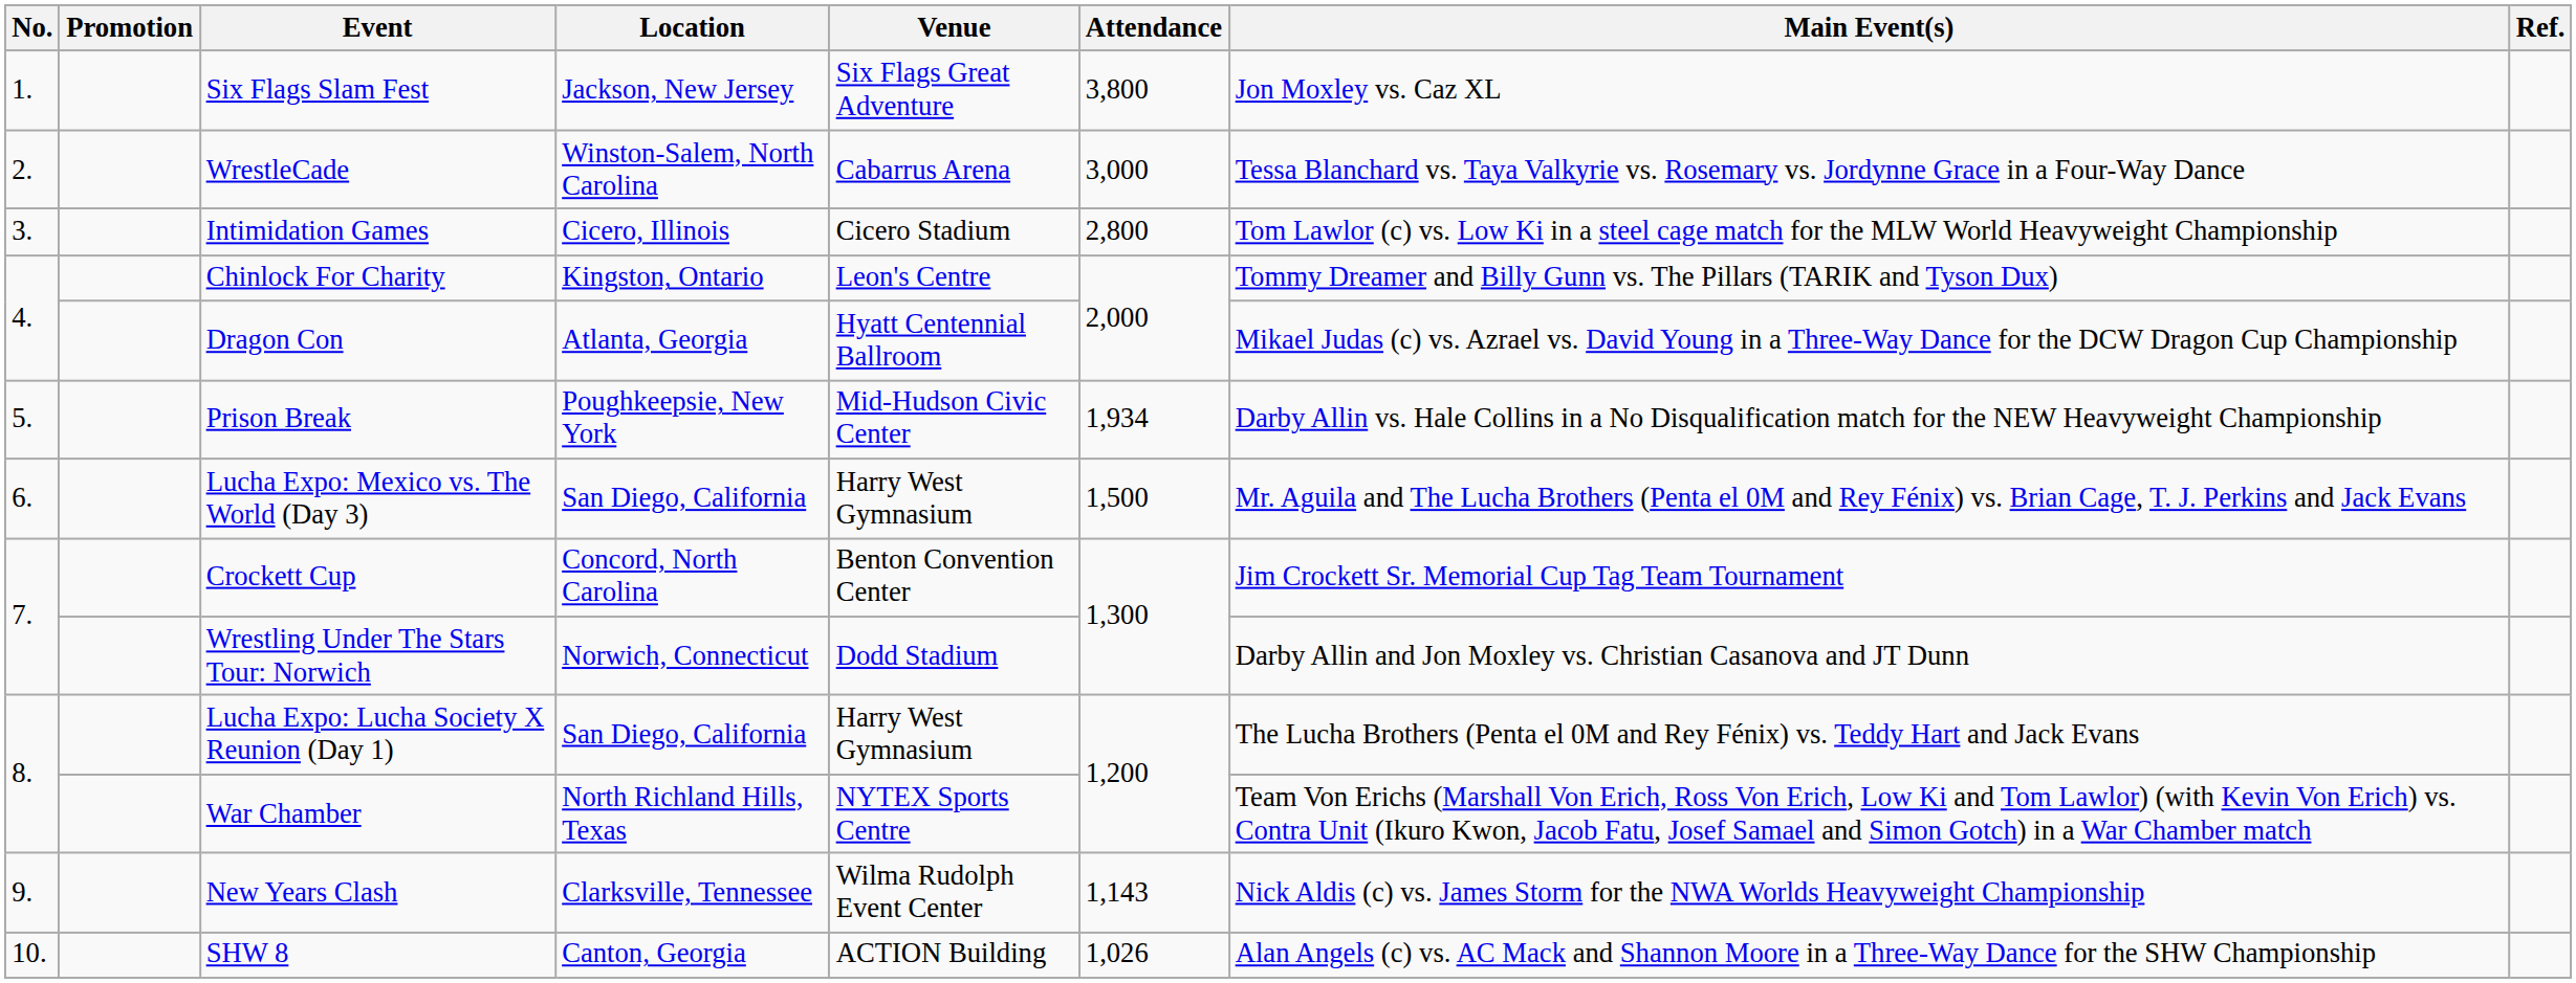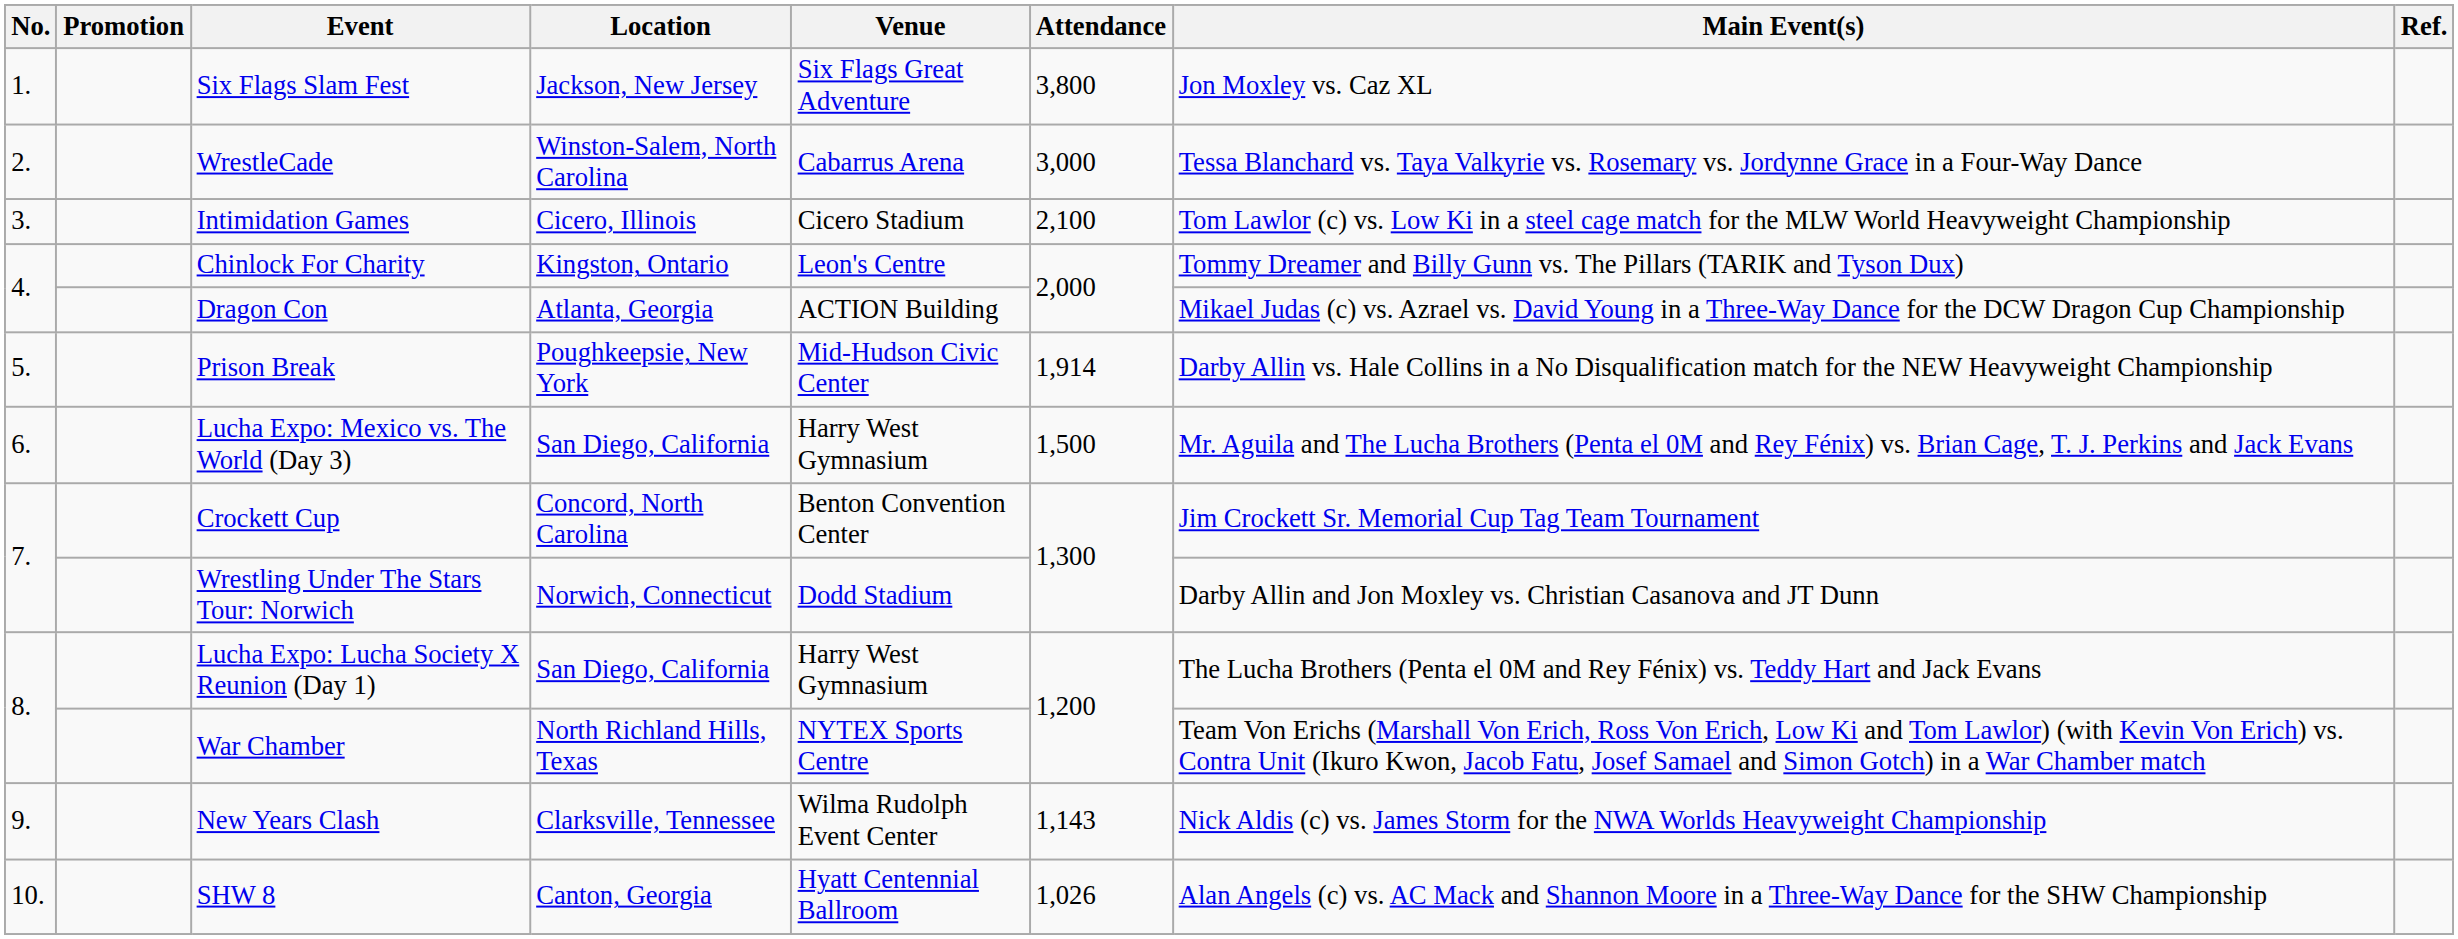 <table class="wikitable sortable" style="font-size:85%;">
 <tr>
 <th>No.</th>
 <th>Promotion</th>
 <th>Event</th>
 <th>Location</th>
 <th>Venue</th>
 <th>Attendance</th>
 <th class=unsortable>Main Event(s)</th>
 <th class=unsortable>Ref.</th>
 </tr>
 <tr>
 <td>1.</td>
 <td></td>
 <td><a href='#'>Six Flags Slam Fest</a> <br> </td>
 <td><a href='#'>Jackson, New Jersey</a></td>
 <td><a href='#'>Six Flags Great Adventure</a></td>
 <td>3,800</td>
 <td><a href='#'>Jon Moxley</a> vs. Caz XL</td>
 <td></td>
 </tr>
 <tr>
 <td>2.</td>
 <td></td>
 <td><a href='#'>WrestleCade</a> <br> </td>
 <td><a href='#'>Winston-Salem, North Carolina</a></td>
 <td><a href='#'>Cabarrus Arena</a></td>
 <td>3,000</td>
 <td><a href='#'>Tessa Blanchard</a> vs. <a href='#'>Taya Valkyrie</a> vs. <a href='#'>Rosemary</a> vs. <a href='#'>Jordynne Grace</a> in a Four-Way Dance</td>
 <td></td>
 </tr>
 <tr>
 <td>3.</td>
 <td></td>
 <td><a href='#'>Intimidation Games</a> <br> </td>
 <td><a href='#'>Cicero, Illinois</a></td>
 <td>Cicero Stadium</td>
-<td>2,800</td>
+<td>2,100</td>
 <td><a href='#'>Tom Lawlor</a> (c) vs. <a href='#'>Low Ki</a> in a <a href='#'>steel cage match</a> for the MLW World Heavyweight Championship</td>
 <td></td>
 </tr>
 <tr>
 <td rowspan=2>4.</td>
 <td></td>
 <td><a href='#'>Chinlock For Charity</a> <br> </td>
 <td><a href='#'>Kingston, Ontario</a></td>
 <td><a href='#'>Leon's Centre</a></td>
 <td rowspan=2>2,000</td>
 <td><a href='#'>Tommy Dreamer</a> and <a href='#'>Billy Gunn</a> vs. The Pillars (TARIK and <a href='#'>Tyson Dux</a>)</td>
 <td></td>
 </tr>
 <tr>
 <td></td>
 <td><a href='#'>Dragon Con</a> <br> </td>
 <td><a href='#'>Atlanta, Georgia</a></td>
-<td><a href='#'>Hyatt Centennial Ballroom</a></td>
+<td>ACTION Building</td>
 <td><a href='#'>Mikael Judas</a> (c) vs. Azrael vs. <a href='#'>David Young</a> in a <a href='#'>Three-Way Dance</a> for the DCW Dragon Cup Championship</td>
 <td></td>
 </tr>
 <tr>
 <td>5.</td>
 <td></td>
 <td><a href='#'>Prison Break</a> <br> </td>
 <td><a href='#'>Poughkeepsie, New York</a></td>
 <td><a href='#'>Mid-Hudson Civic Center</a></td>
-<td>1,934</td>
+<td>1,914</td>
 <td><a href='#'>Darby Allin</a> vs. Hale Collins in a No Disqualification match for the NEW Heavyweight Championship</td>
 <td></td>
 </tr>
 <tr>
 <td>6.</td>
 <td></td>
 <td><a href='#'>Lucha Expo: Mexico vs. The World</a> (Day 3) <br> </td>
 <td><a href='#'>San Diego, California</a></td>
 <td>Harry West Gymnasium</td>
 <td>1,500</td>
 <td><a href='#'>Mr. Aguila</a> and <a href='#'>The Lucha Brothers</a> (<a href='#'>Penta el 0M</a> and <a href='#'>Rey Fénix</a>) vs. <a href='#'>Brian Cage</a>, <a href='#'>T. J. Perkins</a> and <a href='#'>Jack Evans</a></td>
 <td></td>
 </tr>
 <tr>
 <td rowspan=2>7.</td>
 <td></td>
 <td><a href='#'>Crockett Cup</a> <br> </td>
 <td><a href='#'>Concord, North Carolina</a></td>
 <td>Benton Convention Center</td>
 <td rowspan=2>1,300</td>
 <td><a href='#'>Jim Crockett Sr. Memorial Cup Tag Team Tournament</a></td>
 <td></td>
 </tr>
 <tr>
 <td></td>
 <td><a href='#'>Wrestling Under The Stars Tour: Norwich</a> <br> </td>
 <td><a href='#'>Norwich, Connecticut</a></td>
 <td><a href='#'>Dodd Stadium</a></td>
 <td>Darby Allin and Jon Moxley vs. Christian Casanova and JT Dunn</td>
 <td></td>
 </tr>
 <tr>
 <td rowspan=2>8.</td>
 <td></td>
 <td><a href='#'>Lucha Expo: Lucha Society X Reunion</a> (Day 1) <br> </td>
 <td><a href='#'>San Diego, California</a></td>
 <td>Harry West Gymnasium</td>
 <td rowspan=2>1,200</td>
 <td>The Lucha Brothers (Penta el 0M and Rey Fénix) vs. <a href='#'>Teddy Hart</a> and Jack Evans</td>
 <td></td>
 </tr>
 <tr>
 <td></td>
 <td><a href='#'>War Chamber</a> <br> </td>
 <td><a href='#'>North Richland Hills, Texas</a></td>
 <td><a href='#'>NYTEX Sports Centre</a></td>
 <td>Team Von Erichs (<a href='#'>Marshall Von Erich, Ross Von Erich</a>, <a href='#'>Low Ki</a> and <a href='#'>Tom Lawlor</a>) (with <a href='#'>Kevin Von Erich</a>) vs. <a href='#'>Contra Unit</a> (Ikuro Kwon, <a href='#'>Jacob Fatu</a>, <a href='#'>Josef Samael</a> and <a href='#'>Simon Gotch</a>) in a <a href='#'>War Chamber match</a></td>
 <td></td>
 </tr>
 <tr>
 <td>9.</td>
 <td></td>
 <td><a href='#'>New Years Clash</a> <br> </td>
 <td><a href='#'>Clarksville, Tennessee</a></td>
 <td>Wilma Rudolph Event Center</td>
 <td>1,143</td>
 <td><a href='#'>Nick Aldis</a> (c) vs. <a href='#'>James Storm</a> for the <a href='#'>NWA Worlds Heavyweight Championship</a></td>
 <td></td>
 </tr>
 <tr>
 <td>10.</td>
 <td></td>
 <td><a href='#'>SHW 8</a> <br> </td>
 <td><a href='#'>Canton, Georgia</a></td>
-<td>ACTION Building</td>
+<td><a href='#'>Hyatt Centennial Ballroom</a></td>
 <td>1,026</td>
 <td><a href='#'>Alan Angels</a> (c) vs. <a href='#'>AC Mack</a> and <a href='#'>Shannon Moore</a> in a <a href='#'>Three-Way Dance</a> for the SHW Championship</td>
 <td></td>
 </tr>
 </table>
